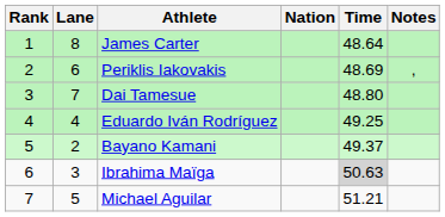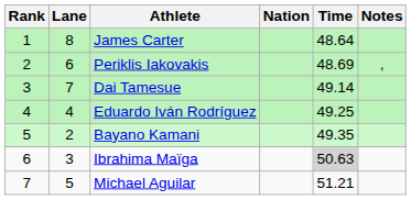 <table class="wikitable sortable" style="text-align:center">
 <tr>
 <th>Rank</th>
 <th>Lane</th>
 <th>Athlete</th>
 <th>Nation</th>
 <th>Time</th>
 <th>Notes</th>
 </tr>
 <tr bgcolor=bbf3bb>
 <td>1</td>
 <td>8</td>
 <td align="left"><a href='#'>James Carter</a></td>
 <td align="left"></td>
 <td>48.64</td>
 <td></td>
 </tr>
 <tr bgcolor=bbf3bb>
 <td>2</td>
 <td>6</td>
 <td align="left"><a href='#'>Periklis Iakovakis</a></td>
 <td align="left"></td>
 <td>48.69</td>
 <td>, </td>
 </tr>
 <tr bgcolor=bbf3bb>
 <td>3</td>
 <td>7</td>
 <td align="left"><a href='#'>Dai Tamesue</a></td>
 <td align="left"></td>
-<td>48.80</td>
+<td>49.14</td>
 <td></td>
 </tr>
 <tr bgcolor=bbf3bb>
 <td>4</td>
 <td>4</td>
 <td align="left"><a href='#'>Eduardo Iván Rodríguez</a></td>
 <td align="left"></td>
 <td>49.25</td>
 <td></td>
 </tr>
 <tr bgcolor=ccf9cc>
 <td>5</td>
 <td>2</td>
 <td align="left"><a href='#'>Bayano Kamani</a></td>
 <td align="left"></td>
-<td>49.37</td>
+<td>49.35</td>
 <td></td>
 </tr>
 <tr>
 <td>6</td>
 <td>3</td>
 <td align="left"><a href='#'>Ibrahima Maïga</a></td>
 <td align="left"></td>
 <td style="background: lightgrey;">50.63</td>
 <td></td>
 </tr>
 <tr>
 <td>7</td>
 <td>5</td>
 <td align="left"><a href='#'>Michael Aguilar</a></td>
 <td align="left"></td>
 <td>51.21</td>
 <td></td>
 </tr>
 </table>
